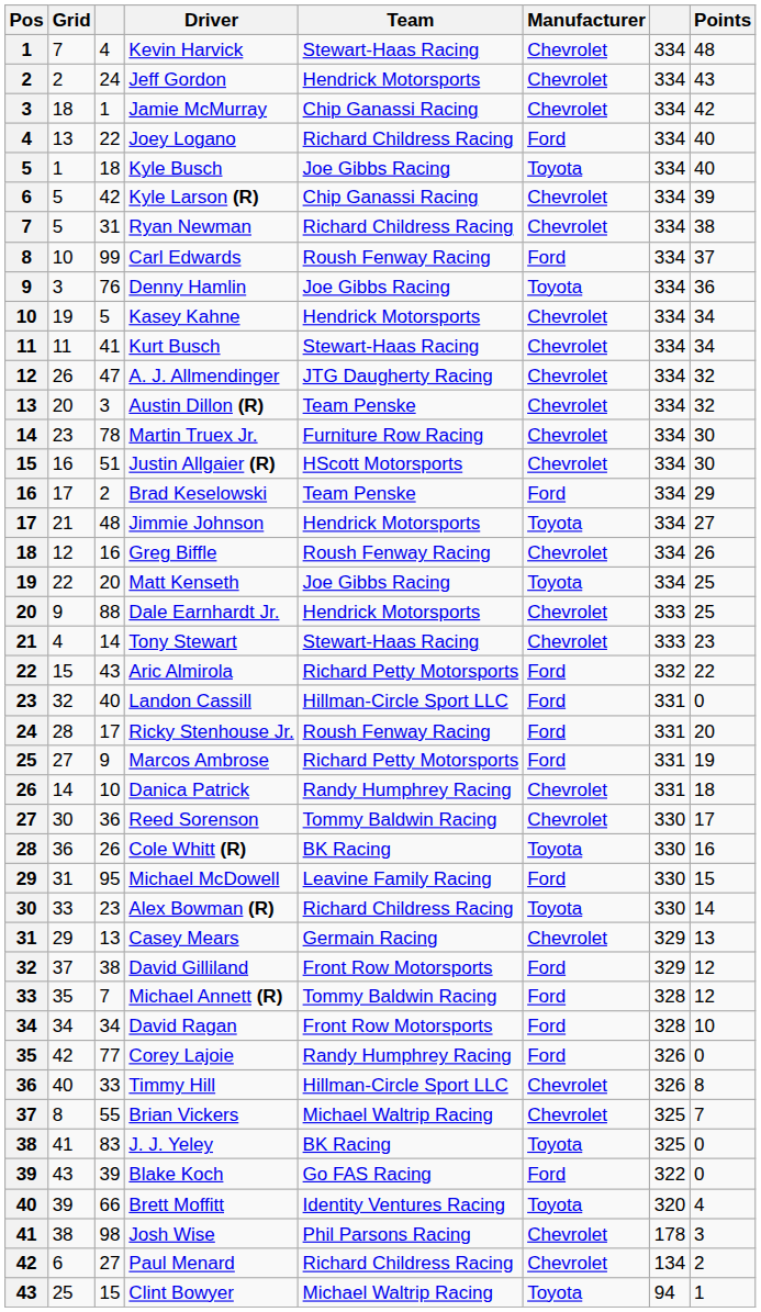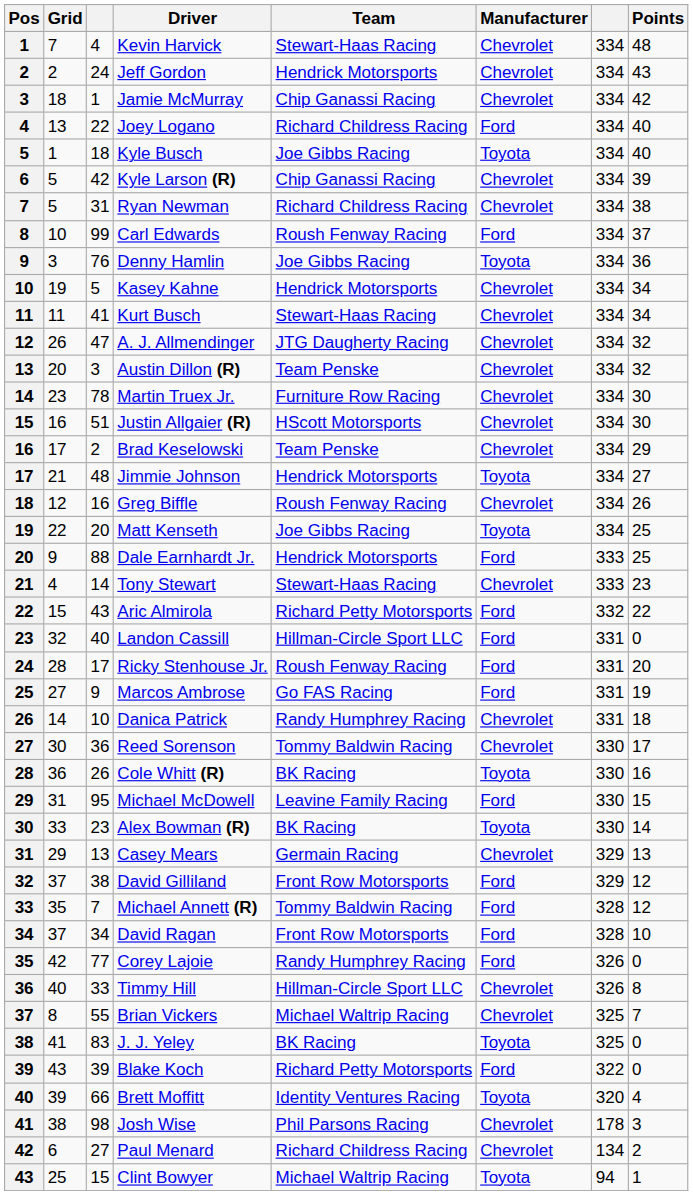 <table class="wikitable" style="font-size:95%">
 <tr>
 <th>Pos</th>
 <th>Grid</th>
 <th></th>
 <th>Driver</th>
 <th>Team</th>
 <th>Manufacturer</th>
 <th></th>
 <th>Points</th>
 </tr>
 <tr>
 <th>1</th>
 <td>7</td>
 <td>4</td>
 <td><a href='#'>Kevin Harvick</a></td>
 <td><a href='#'>Stewart-Haas Racing</a></td>
 <td><a href='#'>Chevrolet</a></td>
 <td>334</td>
 <td>48</td>
 </tr>
 <tr>
 <th>2</th>
 <td>2</td>
 <td>24</td>
 <td><a href='#'>Jeff Gordon</a></td>
 <td><a href='#'>Hendrick Motorsports</a></td>
 <td><a href='#'>Chevrolet</a></td>
 <td>334</td>
 <td>43</td>
 </tr>
 <tr>
 <th>3</th>
 <td>18</td>
 <td>1</td>
 <td><a href='#'>Jamie McMurray</a></td>
 <td><a href='#'>Chip Ganassi Racing</a></td>
 <td><a href='#'>Chevrolet</a></td>
 <td>334</td>
 <td>42</td>
 </tr>
 <tr>
 <th>4</th>
 <td>13</td>
 <td>22</td>
 <td><a href='#'>Joey Logano</a></td>
 <td><a href='#'>Richard Childress Racing</a></td>
 <td><a href='#'>Ford</a></td>
 <td>334</td>
 <td>40</td>
 </tr>
 <tr>
 <th>5</th>
 <td>1</td>
 <td>18</td>
 <td><a href='#'>Kyle Busch</a></td>
 <td><a href='#'>Joe Gibbs Racing</a></td>
 <td><a href='#'>Toyota</a></td>
 <td>334</td>
 <td>40</td>
 </tr>
 <tr>
 <th>6</th>
 <td>5</td>
 <td>42</td>
 <td><a href='#'>Kyle Larson</a> <strong>(R)</strong></td>
 <td><a href='#'>Chip Ganassi Racing</a></td>
 <td><a href='#'>Chevrolet</a></td>
 <td>334</td>
 <td>39</td>
 </tr>
 <tr>
 <th>7</th>
 <td>5</td>
 <td>31</td>
 <td><a href='#'>Ryan Newman</a></td>
 <td><a href='#'>Richard Childress Racing</a></td>
 <td><a href='#'>Chevrolet</a></td>
 <td>334</td>
 <td>38</td>
 </tr>
 <tr>
 <th>8</th>
 <td>10</td>
 <td>99</td>
 <td><a href='#'>Carl Edwards</a></td>
 <td><a href='#'>Roush Fenway Racing</a></td>
 <td><a href='#'>Ford</a></td>
 <td>334</td>
 <td>37</td>
 </tr>
 <tr>
 <th>9</th>
 <td>3</td>
 <td>76</td>
 <td><a href='#'>Denny Hamlin</a></td>
 <td><a href='#'>Joe Gibbs Racing</a></td>
 <td><a href='#'>Toyota</a></td>
 <td>334</td>
 <td>36</td>
 </tr>
 <tr>
 <th>10</th>
 <td>19</td>
 <td>5</td>
 <td><a href='#'>Kasey Kahne</a></td>
 <td><a href='#'>Hendrick Motorsports</a></td>
 <td><a href='#'>Chevrolet</a></td>
 <td>334</td>
 <td>34</td>
 </tr>
 <tr>
 <th>11</th>
 <td>11</td>
 <td>41</td>
 <td><a href='#'>Kurt Busch</a></td>
 <td><a href='#'>Stewart-Haas Racing</a></td>
 <td><a href='#'>Chevrolet</a></td>
 <td>334</td>
 <td>34</td>
 </tr>
 <tr>
 <th>12</th>
 <td>26</td>
 <td>47</td>
 <td><a href='#'>A. J. Allmendinger</a></td>
 <td><a href='#'>JTG Daugherty Racing</a></td>
 <td><a href='#'>Chevrolet</a></td>
 <td>334</td>
 <td>32</td>
 </tr>
 <tr>
 <th>13</th>
 <td>20</td>
 <td>3</td>
 <td><a href='#'>Austin Dillon</a> <strong>(R)</strong></td>
 <td><a href='#'>Team Penske</a></td>
 <td><a href='#'>Chevrolet</a></td>
 <td>334</td>
 <td>32</td>
 </tr>
 <tr>
 <th>14</th>
 <td>23</td>
 <td>78</td>
 <td><a href='#'>Martin Truex Jr.</a></td>
 <td><a href='#'>Furniture Row Racing</a></td>
 <td><a href='#'>Chevrolet</a></td>
 <td>334</td>
 <td>30</td>
 </tr>
 <tr>
 <th>15</th>
 <td>16</td>
 <td>51</td>
 <td><a href='#'>Justin Allgaier</a> <strong>(R)</strong></td>
 <td><a href='#'>HScott Motorsports</a></td>
 <td><a href='#'>Chevrolet</a></td>
 <td>334</td>
 <td>30</td>
 </tr>
 <tr>
 <th>16</th>
 <td>17</td>
 <td>2</td>
 <td><a href='#'>Brad Keselowski</a></td>
 <td><a href='#'>Team Penske</a></td>
-<td><a href='#'>Ford</a></td>
+<td><a href='#'>Chevrolet</a></td>
 <td>334</td>
 <td>29</td>
 </tr>
 <tr>
 <th>17</th>
 <td>21</td>
 <td>48</td>
 <td><a href='#'>Jimmie Johnson</a></td>
 <td><a href='#'>Hendrick Motorsports</a></td>
 <td><a href='#'>Toyota</a></td>
 <td>334</td>
 <td>27</td>
 </tr>
 <tr>
 <th>18</th>
 <td>12</td>
 <td>16</td>
 <td><a href='#'>Greg Biffle</a></td>
 <td><a href='#'>Roush Fenway Racing</a></td>
 <td><a href='#'>Chevrolet</a></td>
 <td>334</td>
 <td>26</td>
 </tr>
 <tr>
 <th>19</th>
 <td>22</td>
 <td>20</td>
 <td><a href='#'>Matt Kenseth</a></td>
 <td><a href='#'>Joe Gibbs Racing</a></td>
 <td><a href='#'>Toyota</a></td>
 <td>334</td>
 <td>25</td>
 </tr>
 <tr>
 <th>20</th>
 <td>9</td>
 <td>88</td>
 <td><a href='#'>Dale Earnhardt Jr.</a></td>
 <td><a href='#'>Hendrick Motorsports</a></td>
-<td><a href='#'>Chevrolet</a></td>
+<td><a href='#'>Ford</a></td>
 <td>333</td>
 <td>25</td>
 </tr>
 <tr>
 <th>21</th>
 <td>4</td>
 <td>14</td>
 <td><a href='#'>Tony Stewart</a></td>
 <td><a href='#'>Stewart-Haas Racing</a></td>
 <td><a href='#'>Chevrolet</a></td>
 <td>333</td>
 <td>23</td>
 </tr>
 <tr>
 <th>22</th>
 <td>15</td>
 <td>43</td>
 <td><a href='#'>Aric Almirola</a></td>
 <td><a href='#'>Richard Petty Motorsports</a></td>
 <td><a href='#'>Ford</a></td>
 <td>332</td>
 <td>22</td>
 </tr>
 <tr>
 <th>23</th>
 <td>32</td>
 <td>40</td>
 <td><a href='#'>Landon Cassill</a></td>
 <td><a href='#'>Hillman-Circle Sport LLC</a></td>
 <td><a href='#'>Ford</a></td>
 <td>331</td>
 <td>0</td>
 </tr>
 <tr>
 <th>24</th>
 <td>28</td>
 <td>17</td>
 <td><a href='#'>Ricky Stenhouse Jr.</a></td>
 <td><a href='#'>Roush Fenway Racing</a></td>
 <td><a href='#'>Ford</a></td>
 <td>331</td>
 <td>20</td>
 </tr>
 <tr>
 <th>25</th>
 <td>27</td>
 <td>9</td>
 <td><a href='#'>Marcos Ambrose</a></td>
-<td><a href='#'>Richard Petty Motorsports</a></td>
+<td><a href='#'>Go FAS Racing</a></td>
 <td><a href='#'>Ford</a></td>
 <td>331</td>
 <td>19</td>
 </tr>
 <tr>
 <th>26</th>
 <td>14</td>
 <td>10</td>
 <td><a href='#'>Danica Patrick</a></td>
 <td><a href='#'>Randy Humphrey Racing</a></td>
 <td><a href='#'>Chevrolet</a></td>
 <td>331</td>
 <td>18</td>
 </tr>
 <tr>
 <th>27</th>
 <td>30</td>
 <td>36</td>
 <td><a href='#'>Reed Sorenson</a></td>
 <td><a href='#'>Tommy Baldwin Racing</a></td>
 <td><a href='#'>Chevrolet</a></td>
 <td>330</td>
 <td>17</td>
 </tr>
 <tr>
 <th>28</th>
 <td>36</td>
 <td>26</td>
 <td><a href='#'>Cole Whitt</a> <strong>(R)</strong></td>
 <td><a href='#'>BK Racing</a></td>
 <td><a href='#'>Toyota</a></td>
 <td>330</td>
 <td>16</td>
 </tr>
 <tr>
 <th>29</th>
 <td>31</td>
 <td>95</td>
 <td><a href='#'>Michael McDowell</a></td>
 <td><a href='#'>Leavine Family Racing</a></td>
 <td><a href='#'>Ford</a></td>
 <td>330</td>
 <td>15</td>
 </tr>
 <tr>
 <th>30</th>
 <td>33</td>
 <td>23</td>
 <td><a href='#'>Alex Bowman</a> <strong>(R)</strong></td>
-<td><a href='#'>Richard Childress Racing</a></td>
+<td><a href='#'>BK Racing</a></td>
 <td><a href='#'>Toyota</a></td>
 <td>330</td>
 <td>14</td>
 </tr>
 <tr>
 <th>31</th>
 <td>29</td>
 <td>13</td>
 <td><a href='#'>Casey Mears</a></td>
 <td><a href='#'>Germain Racing</a></td>
 <td><a href='#'>Chevrolet</a></td>
 <td>329</td>
 <td>13</td>
 </tr>
 <tr>
 <th>32</th>
 <td>37</td>
 <td>38</td>
 <td><a href='#'>David Gilliland</a></td>
 <td><a href='#'>Front Row Motorsports</a></td>
 <td><a href='#'>Ford</a></td>
 <td>329</td>
 <td>12</td>
 </tr>
 <tr>
 <th>33</th>
 <td>35</td>
 <td>7</td>
 <td><a href='#'>Michael Annett</a> <strong>(R)</strong></td>
 <td><a href='#'>Tommy Baldwin Racing</a></td>
 <td><a href='#'>Ford</a></td>
 <td>328</td>
 <td>12</td>
 </tr>
 <tr>
 <th>34</th>
-<td>34</td>
+<td>37</td>
 <td>34</td>
 <td><a href='#'>David Ragan</a></td>
 <td><a href='#'>Front Row Motorsports</a></td>
 <td><a href='#'>Ford</a></td>
 <td>328</td>
 <td>10</td>
 </tr>
 <tr>
 <th>35</th>
 <td>42</td>
 <td>77</td>
 <td><a href='#'>Corey Lajoie</a></td>
 <td><a href='#'>Randy Humphrey Racing</a></td>
 <td><a href='#'>Ford</a></td>
 <td>326</td>
 <td>0</td>
 </tr>
 <tr>
 <th>36</th>
 <td>40</td>
 <td>33</td>
 <td><a href='#'>Timmy Hill</a></td>
 <td><a href='#'>Hillman-Circle Sport LLC</a></td>
 <td><a href='#'>Chevrolet</a></td>
 <td>326</td>
 <td>8</td>
 </tr>
 <tr>
 <th>37</th>
 <td>8</td>
 <td>55</td>
 <td><a href='#'>Brian Vickers</a></td>
 <td><a href='#'>Michael Waltrip Racing</a></td>
 <td><a href='#'>Chevrolet</a></td>
 <td>325</td>
 <td>7</td>
 </tr>
 <tr>
 <th>38</th>
 <td>41</td>
 <td>83</td>
 <td><a href='#'>J. J. Yeley</a></td>
 <td><a href='#'>BK Racing</a></td>
 <td><a href='#'>Toyota</a></td>
 <td>325</td>
 <td>0</td>
 </tr>
 <tr>
 <th>39</th>
 <td>43</td>
 <td>39</td>
 <td><a href='#'>Blake Koch</a></td>
-<td><a href='#'>Go FAS Racing</a></td>
+<td><a href='#'>Richard Petty Motorsports</a></td>
 <td><a href='#'>Ford</a></td>
 <td>322</td>
 <td>0</td>
 </tr>
 <tr>
 <th>40</th>
 <td>39</td>
 <td>66</td>
 <td><a href='#'>Brett Moffitt</a></td>
 <td><a href='#'>Identity Ventures Racing</a></td>
 <td><a href='#'>Toyota</a></td>
 <td>320</td>
 <td>4</td>
 </tr>
 <tr>
 <th>41</th>
 <td>38</td>
 <td>98</td>
 <td><a href='#'>Josh Wise</a></td>
 <td><a href='#'>Phil Parsons Racing</a></td>
 <td><a href='#'>Chevrolet</a></td>
 <td>178</td>
 <td>3</td>
 </tr>
 <tr>
 <th>42</th>
 <td>6</td>
 <td>27</td>
 <td><a href='#'>Paul Menard</a></td>
 <td><a href='#'>Richard Childress Racing</a></td>
 <td><a href='#'>Chevrolet</a></td>
 <td>134</td>
 <td>2</td>
 </tr>
 <tr>
 <th>43</th>
 <td>25</td>
 <td>15</td>
 <td><a href='#'>Clint Bowyer</a></td>
 <td><a href='#'>Michael Waltrip Racing</a></td>
 <td><a href='#'>Toyota</a></td>
 <td>94</td>
 <td>1</td>
 </tr>
 </table>
